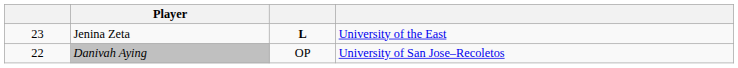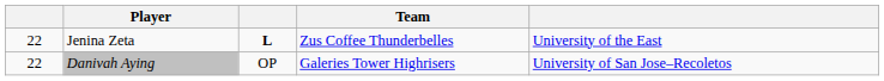 <table class="wikitable plainrowheaders" style="text-align:left" width="75%">
 <tr>
 <th scope="col" style="width:5%"></th>
 <th scope="col" style="width:15%">Player</th>
 <th scope="col" style="width:5%"></th>
+<th scope="col" style="width:20%">Team</th>
 <th scope="col" style="width:30%"></th>
 </tr>
 <tr>
-<td style="text-align:center">23</td>
+<td style="text-align:center">22</td>
 <td>Jenina Zeta</td>
 <td style="text-align:center"><strong>L</strong></td>
+<td><a href='#'>Zus Coffee Thunderbelles</a></td>
 <td><a href='#'>University of the East</a></td>
 </tr>
 <tr>
 <td style="text-align:center">22</td>
 <td style="background:silver"><em>Danivah Aying</em></td>
 <td style="text-align:center">OP</td>
+<td><a href='#'>Galeries Tower Highrisers</a></td>
 <td><a href='#'>University of San Jose–Recoletos</a></td>
 </tr>
 </table>
